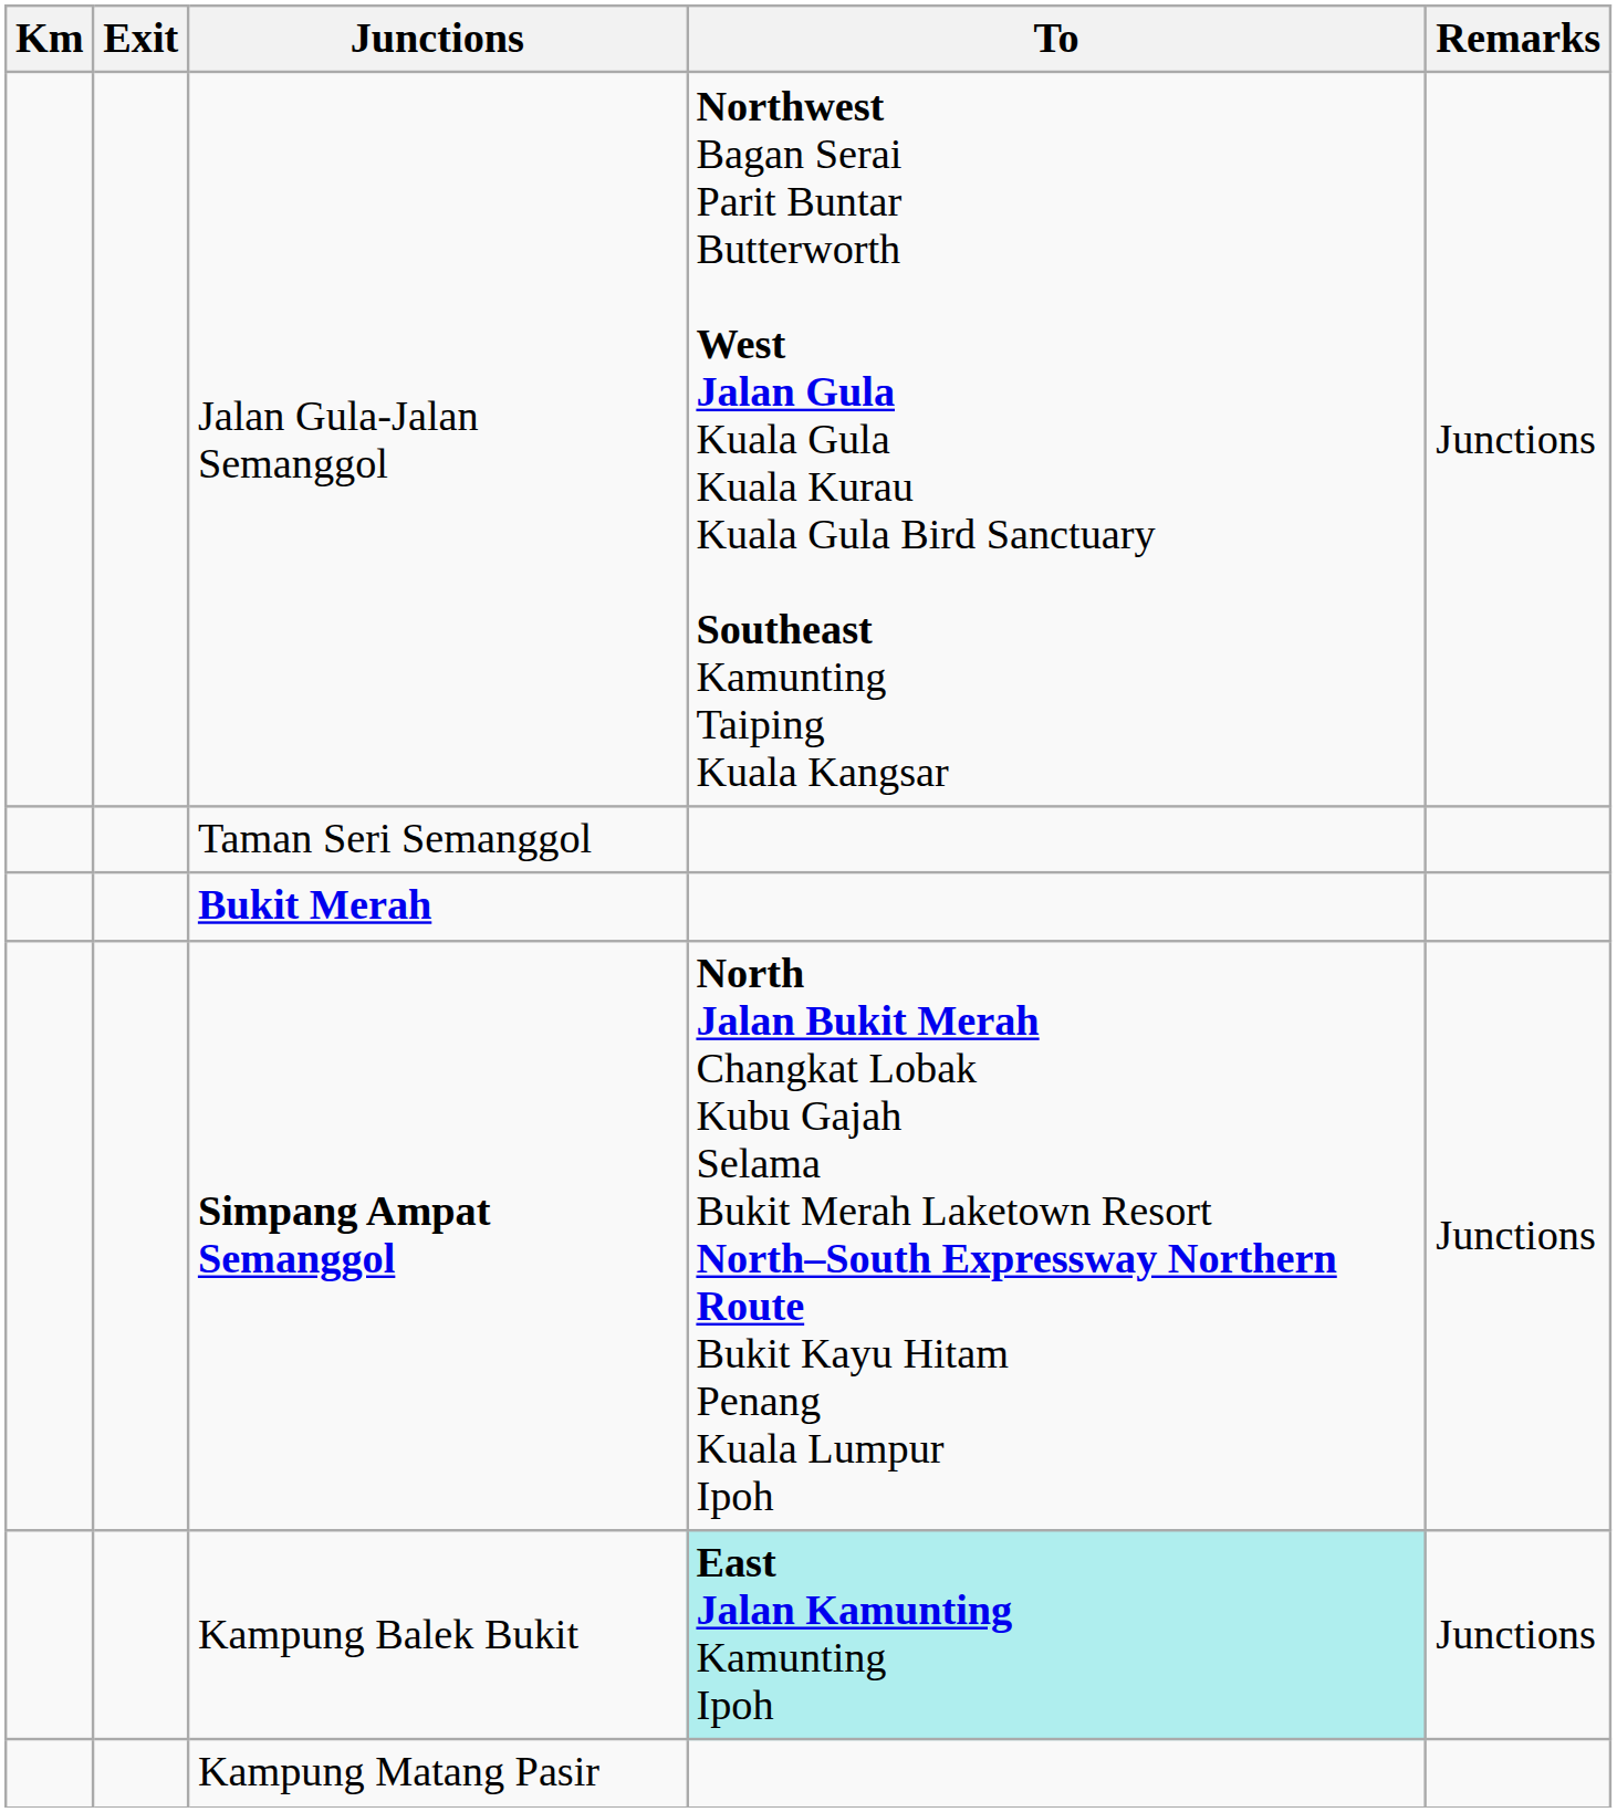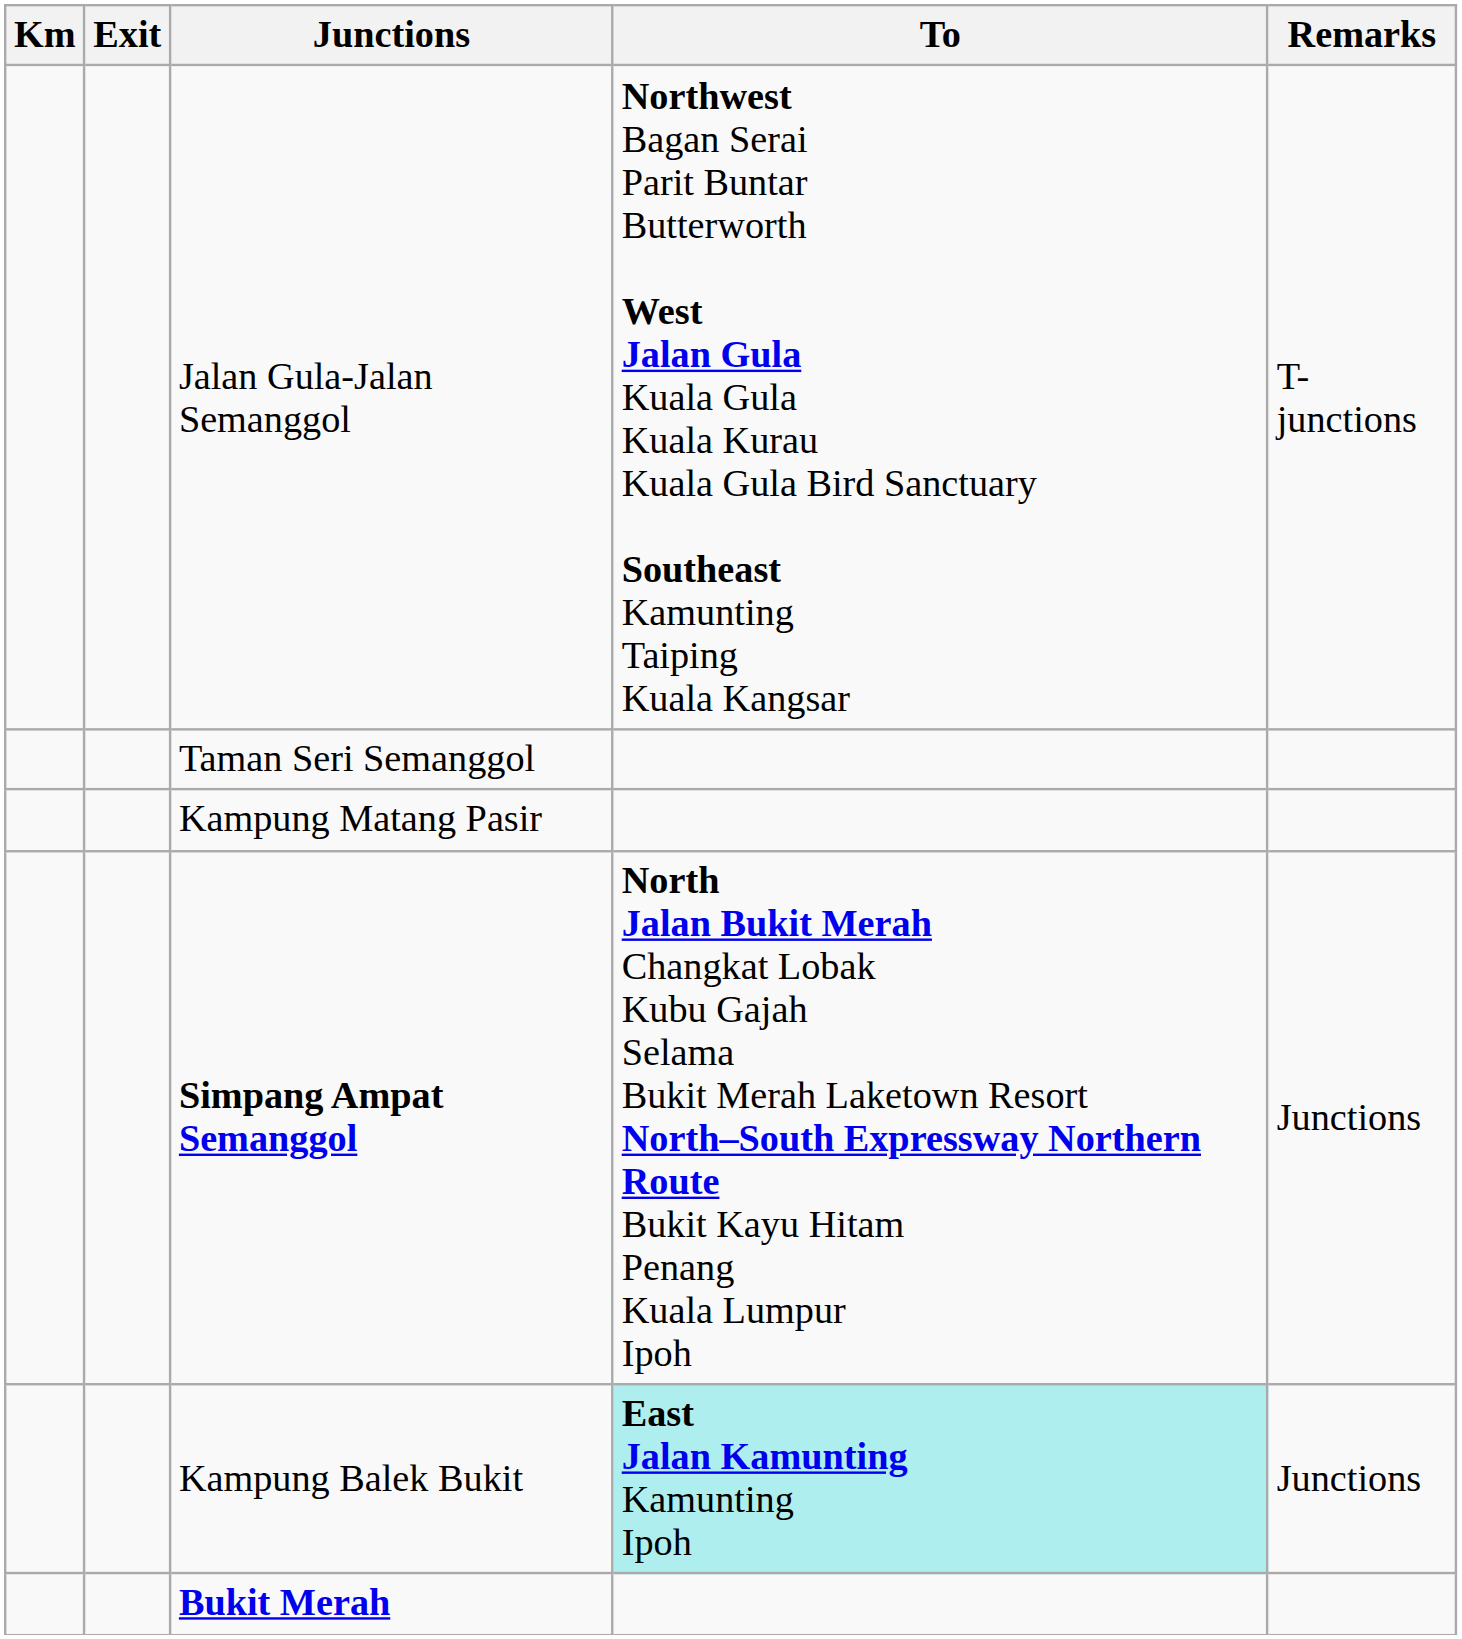 <table class="wikitable">
 <tr>
 <th>Km</th>
 <th>Exit</th>
 <th>Junctions</th>
 <th>To</th>
 <th>Remarks</th>
 </tr>
 <tr>
 <td></td>
 <td></td>
 <td>Jalan Gula-Jalan Semanggol</td>
 <td><strong>Northwest</strong><br> Bagan Serai<br> Parit Buntar<br> Butterworth<br><br><strong>West</strong><br> <strong><a href='#'>Jalan Gula</a></strong><br>Kuala Gula<br>Kuala Kurau<br>Kuala Gula Bird Sanctuary<br><br><strong>Southeast</strong><br> Kamunting<br> Taiping<br> Kuala Kangsar</td>
-<td>Junctions</td>
+<td>T-junctions</td>
 </tr>
 <tr>
 <td></td>
 <td></td>
 <td>Taman Seri Semanggol</td>
 <td></td>
 <td></td>
 </tr>
 <tr>
 <td></td>
 <td></td>
-<td><strong><a href='#'>Bukit Merah</a></strong></td>
+<td>Kampung Matang Pasir</td>
 <td></td>
 <td></td>
 </tr>
 <tr>
 <td></td>
 <td></td>
 <td><strong>Simpang Ampat <a href='#'>Semanggol</a></strong></td>
 <td><strong>North</strong><br> <strong><a href='#'>Jalan Bukit Merah</a></strong><br>Changkat Lobak<br>Kubu Gajah<br>Selama<br>Bukit Merah Laketown Resort<br>  <strong><a href='#'>North–South Expressway Northern Route</a></strong><br>Bukit Kayu Hitam<br>Penang<br>Kuala Lumpur<br>Ipoh</td>
 <td>Junctions</td>
 </tr>
 <tr>
 <td></td>
 <td></td>
 <td>Kampung Balek Bukit</td>
 <td style="background: paleturquoise;"><strong>East</strong><br> <strong><a href='#'>Jalan Kamunting</a></strong><br>Kamunting<br>Ipoh</td>
 <td>Junctions</td>
 </tr>
 <tr>
 <td></td>
 <td></td>
-<td>Kampung Matang Pasir</td>
+<td><strong><a href='#'>Bukit Merah</a></strong></td>
 <td></td>
 <td></td>
 </tr>
 </table>
